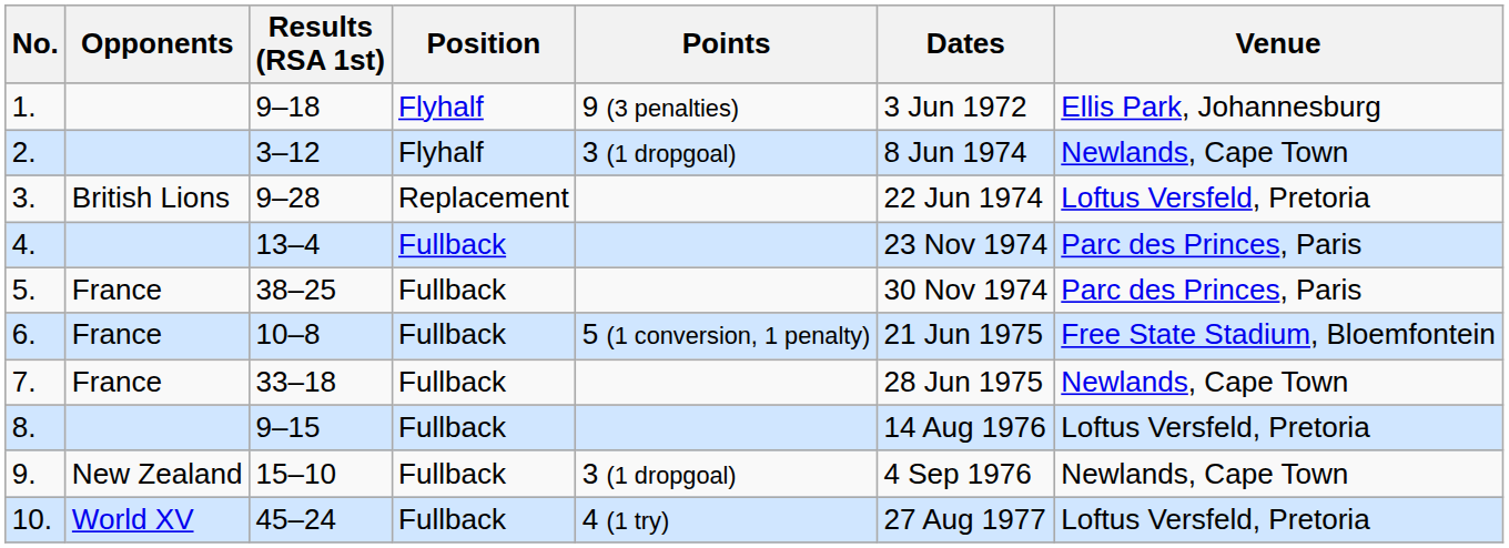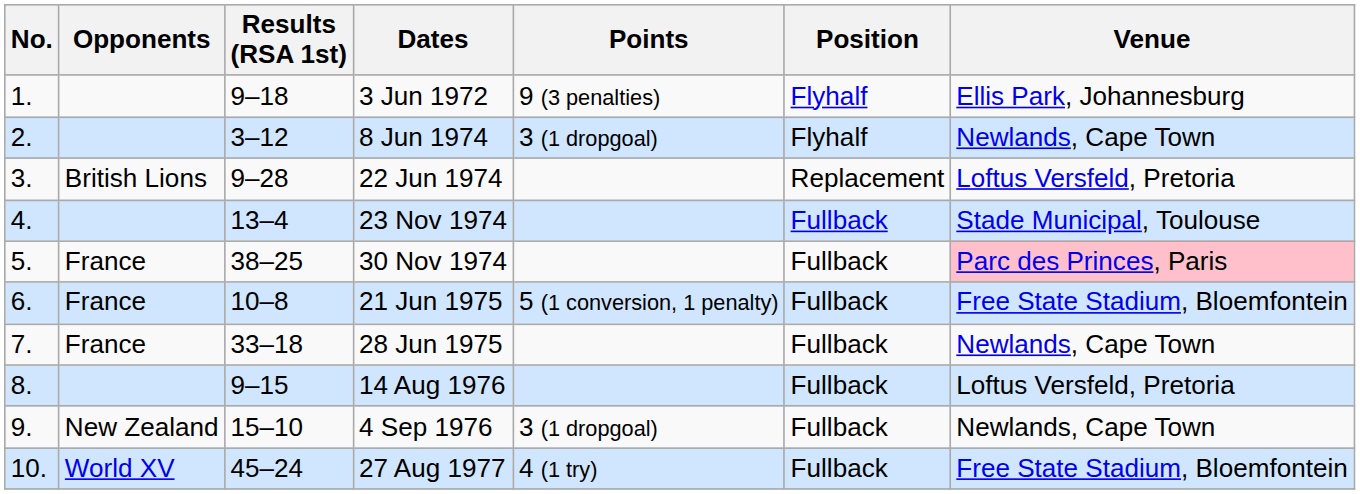 <table class="wikitable sortable">
 <tr>
 <th>No.</th>
 <th>Opponents</th>
 <th>Results<br>(RSA 1st)</th>
+<th>Dates</th>
+<th>Points</th>
 <th>Position</th>
-<th>Points</th>
-<th>Dates</th>
 <th>Venue</th>
 </tr>
 <tr>
 <td>1.</td>
 <td></td>
 <td>9–18</td>
+<td>3 Jun 1972</td>
+<td>9 <small>(3 penalties)</small></td>
 <td><a href='#'>Flyhalf</a></td>
-<td>9 <small>(3 penalties)</small></td>
-<td>3 Jun 1972</td>
 <td><a href='#'>Ellis Park</a>, Johannesburg</td>
 </tr>
 <tr style="background: #D0E6FF;">
 <td>2.</td>
 <td></td>
 <td>3–12</td>
+<td>8 Jun 1974</td>
+<td>3 <small>(1 dropgoal)</small></td>
 <td>Flyhalf</td>
-<td>3 <small>(1 dropgoal)</small></td>
-<td>8 Jun 1974</td>
 <td><a href='#'>Newlands</a>, Cape Town</td>
 </tr>
 <tr>
 <td>3.</td>
 <td> British Lions</td>
 <td>9–28</td>
+<td>22 Jun 1974</td>
+<td></td>
 <td>Replacement</td>
-<td></td>
-<td>22 Jun 1974</td>
 <td><a href='#'>Loftus Versfeld</a>, Pretoria</td>
 </tr>
 <tr style="background: #D0E6FF;">
 <td>4.</td>
 <td></td>
 <td>13–4</td>
+<td>23 Nov 1974</td>
+<td></td>
 <td><a href='#'>Fullback</a></td>
-<td></td>
-<td>23 Nov 1974</td>
-<td><a href='#'>Parc des Princes</a>, Paris</td>
+<td><a href='#'>Stade Municipal</a>, Toulouse</td>
 </tr>
 <tr>
 <td>5.</td>
 <td> France</td>
 <td>38–25</td>
+<td>30 Nov 1974</td>
+<td></td>
 <td>Fullback</td>
-<td></td>
-<td>30 Nov 1974</td>
-<td><a href='#'>Parc des Princes</a>, Paris</td>
+<td style="background: pink;"><a href='#'>Parc des Princes</a>, Paris</td>
 </tr>
 <tr style="background: #D0E6FF;">
 <td>6.</td>
 <td> France</td>
 <td>10–8</td>
+<td>21 Jun 1975</td>
+<td>5 <small>(1 conversion, 1 penalty)</small></td>
 <td>Fullback</td>
-<td>5 <small>(1 conversion, 1 penalty)</small></td>
-<td>21 Jun 1975</td>
 <td><a href='#'>Free State Stadium</a>, Bloemfontein</td>
 </tr>
 <tr>
 <td>7.</td>
 <td>France</td>
 <td>33–18</td>
+<td>28 Jun 1975</td>
+<td></td>
 <td>Fullback</td>
-<td></td>
-<td>28 Jun 1975</td>
 <td><a href='#'>Newlands</a>, Cape Town</td>
 </tr>
 <tr style="background: #D0E6FF;">
 <td>8.</td>
 <td></td>
 <td>9–15</td>
+<td>14 Aug 1976</td>
+<td></td>
 <td>Fullback</td>
-<td></td>
-<td>14 Aug 1976</td>
 <td>Loftus Versfeld, Pretoria</td>
 </tr>
 <tr>
 <td>9.</td>
 <td> New Zealand</td>
 <td>15–10</td>
+<td>4 Sep 1976</td>
+<td>3 <small>(1 dropgoal)</small></td>
 <td>Fullback</td>
-<td>3 <small>(1 dropgoal)</small></td>
-<td>4 Sep 1976</td>
 <td>Newlands, Cape Town</td>
 </tr>
 <tr style="background: #D0E6FF;">
 <td>10.</td>
 <td><a href='#'>World XV</a></td>
 <td>45–24</td>
+<td>27 Aug 1977</td>
+<td>4 <small>(1 try)</small></td>
 <td>Fullback</td>
-<td>4 <small>(1 try)</small></td>
-<td>27 Aug 1977</td>
-<td>Loftus Versfeld, Pretoria</td>
+<td><a href='#'>Free State Stadium</a>, Bloemfontein</td>
 </tr>
 </table>
